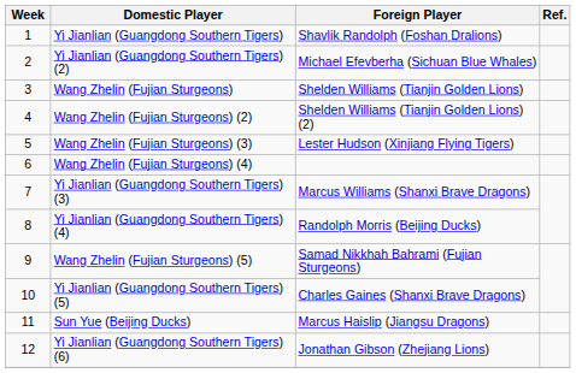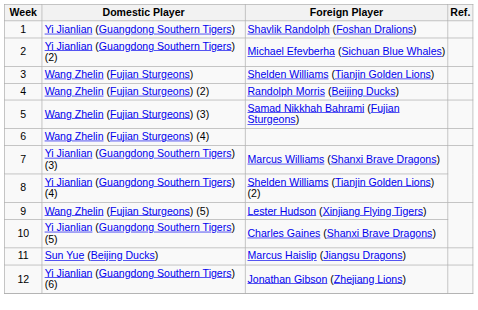 <table class="wikitable" style="text-align:left">
 <tr>
 <th width=50px>Week</th>
 <th width=300px>Domestic Player</th>
 <th width=300px>Foreign Player</th>
 <th class=unsortable>Ref.</th>
 </tr>
 <tr>
 <td align=center>1</td>
 <td><a href='#'>Yi Jianlian</a> (<a href='#'>Guangdong Southern Tigers</a>)</td>
 <td> <a href='#'>Shavlik Randolph</a> (<a href='#'>Foshan Dralions</a>)</td>
 <td align=center></td>
 </tr>
 <tr>
 <td align=center>2</td>
 <td><a href='#'>Yi Jianlian</a> (<a href='#'>Guangdong Southern Tigers</a>) (2)</td>
 <td>  <a href='#'>Michael Efevberha</a> (<a href='#'>Sichuan Blue Whales</a>)</td>
 <td align=center></td>
 </tr>
 <tr>
 <td align=center>3</td>
 <td><a href='#'>Wang Zhelin</a> (<a href='#'>Fujian Sturgeons</a>)</td>
 <td> <a href='#'>Shelden Williams</a> (<a href='#'>Tianjin Golden Lions</a>)</td>
 <td align=center></td>
 </tr>
 <tr>
 <td align=center>4</td>
 <td><a href='#'>Wang Zhelin</a> (<a href='#'>Fujian Sturgeons</a>) (2)</td>
-<td> <a href='#'>Shelden Williams</a> (<a href='#'>Tianjin Golden Lions</a>) (2)</td>
+<td> <a href='#'>Randolph Morris</a> (<a href='#'>Beijing Ducks</a>)</td>
 <td align=center></td>
 </tr>
 <tr>
 <td align=center>5</td>
 <td><a href='#'>Wang Zhelin</a> (<a href='#'>Fujian Sturgeons</a>) (3)</td>
-<td> <a href='#'>Lester Hudson</a> (<a href='#'>Xinjiang Flying Tigers</a>)</td>
+<td> <a href='#'>Samad Nikkhah Bahrami</a> (<a href='#'>Fujian Sturgeons</a>)</td>
 <td align=center></td>
 </tr>
 <tr>
 <td align=center>6</td>
 <td><a href='#'>Wang Zhelin</a> (<a href='#'>Fujian Sturgeons</a>) (4)</td>
 <td></td>
 <td align=center></td>
 </tr>
 <tr>
 <td align=center>7</td>
 <td><a href='#'>Yi Jianlian</a> (<a href='#'>Guangdong Southern Tigers</a>) (3)</td>
 <td> <a href='#'>Marcus Williams</a> (<a href='#'>Shanxi Brave Dragons</a>)</td>
 <td align=center rowspan=2></td>
 </tr>
 <tr>
 <td align=center>8</td>
 <td><a href='#'>Yi Jianlian</a> (<a href='#'>Guangdong Southern Tigers</a>) (4)</td>
-<td> <a href='#'>Randolph Morris</a> (<a href='#'>Beijing Ducks</a>)</td>
+<td> <a href='#'>Shelden Williams</a> (<a href='#'>Tianjin Golden Lions</a>) (2)</td>
 </tr>
 <tr>
 <td align=center>9</td>
 <td><a href='#'>Wang Zhelin</a> (<a href='#'>Fujian Sturgeons</a>) (5)</td>
-<td> <a href='#'>Samad Nikkhah Bahrami</a> (<a href='#'>Fujian Sturgeons</a>)</td>
+<td> <a href='#'>Lester Hudson</a> (<a href='#'>Xinjiang Flying Tigers</a>)</td>
 <td align=center rowspan=2></td>
 </tr>
 <tr>
 <td align=center>10</td>
 <td><a href='#'>Yi Jianlian</a> (<a href='#'>Guangdong Southern Tigers</a>) (5)</td>
 <td> <a href='#'>Charles Gaines</a> (<a href='#'>Shanxi Brave Dragons</a>)</td>
 </tr>
 <tr>
 <td align=center>11</td>
 <td><a href='#'>Sun Yue</a> (<a href='#'>Beijing Ducks</a>)</td>
 <td> <a href='#'>Marcus Haislip</a> (<a href='#'>Jiangsu Dragons</a>)</td>
 <td align=center></td>
 </tr>
 <tr>
 <td align=center>12</td>
 <td><a href='#'>Yi Jianlian</a> (<a href='#'>Guangdong Southern Tigers</a>) (6)</td>
 <td> <a href='#'>Jonathan Gibson</a> (<a href='#'>Zhejiang Lions</a>)</td>
 <td align=center></td>
 </tr>
 <tr>
 </tr>
 </table>
